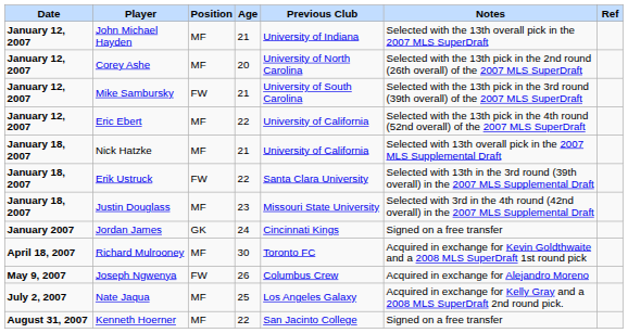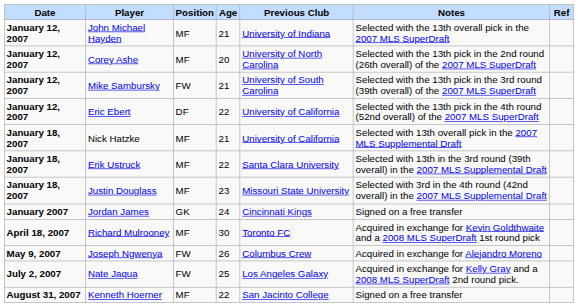 <table class="wikitable" style="text-align:left; font-size:95%;">
 <tr>
 <th style="background:#c2ddff; width:120px;">Date</th>
 <th style="background:#c2ddff; width:130px;">Player</th>
 <th style="background:#c2ddff; width:50px;">Position</th>
 <th style="background:#c2ddff; width:30px;">Age</th>
 <th style="background:#c2ddff; width:170px;">Previous Club</th>
 <th style="background:#c2ddff; width:300px;">Notes</th>
 <th style="background:#c2ddff; width:30px;">Ref</th>
 </tr>
 <tr>
 <td><strong>January 12, 2007</strong></td>
 <td> <a href='#'>John Michael Hayden</a></td>
 <td>MF</td>
 <td>21</td>
 <td><a href='#'>University of Indiana</a></td>
 <td>Selected with the 13th overall pick in the <a href='#'>2007 MLS SuperDraft</a></td>
 <td></td>
 </tr>
 <tr>
 <td><strong>January 12, 2007</strong></td>
 <td> <a href='#'>Corey Ashe</a></td>
 <td>MF</td>
 <td>20</td>
 <td><a href='#'>University of North Carolina</a></td>
 <td>Selected with the 13th pick in the 2nd round (26th overall) of the <a href='#'>2007 MLS SuperDraft</a></td>
 <td></td>
 </tr>
 <tr>
 <td><strong>January 12, 2007</strong></td>
 <td> <a href='#'>Mike Sambursky</a></td>
 <td>FW</td>
 <td>21</td>
 <td><a href='#'>University of South Carolina</a></td>
 <td>Selected with the 13th pick in the 3rd round (39th overall) of the <a href='#'>2007 MLS SuperDraft</a></td>
 <td></td>
 </tr>
 <tr>
 <td><strong>January 12, 2007</strong></td>
 <td> <a href='#'>Eric Ebert</a></td>
-<td>MF</td>
+<td>DF</td>
 <td>22</td>
 <td><a href='#'>University of California</a></td>
 <td>Selected with the 13th pick in the 4th round (52nd overall) of the <a href='#'>2007 MLS SuperDraft</a></td>
 <td></td>
 </tr>
 <tr>
 <td><strong>January 18, 2007</strong></td>
 <td> Nick Hatzke</td>
 <td>MF</td>
 <td>21</td>
 <td><a href='#'>University of California</a></td>
 <td>Selected with 13th overall pick in the <a href='#'>2007 MLS Supplemental Draft</a></td>
 <td></td>
 </tr>
 <tr>
 <td><strong>January 18, 2007</strong></td>
 <td> <a href='#'>Erik Ustruck</a></td>
-<td>FW</td>
+<td>MF</td>
 <td>22</td>
 <td><a href='#'>Santa Clara University</a></td>
 <td>Selected with 13th in the 3rd round (39th overall) in the <a href='#'>2007 MLS Supplemental Draft</a></td>
 <td></td>
 </tr>
 <tr>
 <td><strong>January 18, 2007</strong></td>
 <td> <a href='#'>Justin Douglass</a></td>
 <td>MF</td>
 <td>23</td>
 <td><a href='#'>Missouri State University</a></td>
 <td>Selected with 3rd in the 4th round (42nd overall) in the <a href='#'>2007 MLS Supplemental Draft</a></td>
 <td></td>
 </tr>
 <tr>
 <td><strong>January 2007</strong></td>
 <td> <a href='#'>Jordan James</a></td>
 <td>GK</td>
 <td>24</td>
 <td> <a href='#'>Cincinnati Kings</a></td>
 <td>Signed on a free transfer</td>
 <td></td>
 </tr>
 <tr>
 <td><strong>April 18, 2007</strong></td>
 <td> <a href='#'>Richard Mulrooney</a></td>
 <td>MF</td>
 <td>30</td>
 <td> <a href='#'>Toronto FC</a></td>
 <td>Acquired in exchange for <a href='#'>Kevin Goldthwaite</a> and a <a href='#'>2008 MLS SuperDraft</a> 1st round pick</td>
 <td></td>
 </tr>
 <tr>
 <td><strong>May 9, 2007</strong></td>
 <td> <a href='#'>Joseph Ngwenya</a></td>
 <td>FW</td>
 <td>26</td>
 <td> <a href='#'>Columbus Crew</a></td>
 <td>Acquired in exchange for <a href='#'>Alejandro Moreno</a></td>
 <td></td>
 </tr>
 <tr>
 <td><strong>July 2, 2007</strong></td>
 <td> <a href='#'>Nate Jaqua</a></td>
-<td>MF</td>
+<td>FW</td>
 <td>25</td>
 <td> <a href='#'>Los Angeles Galaxy</a></td>
 <td>Acquired in exchange for <a href='#'>Kelly Gray</a> and a <a href='#'>2008 MLS SuperDraft</a> 2nd round pick.</td>
 <td></td>
 </tr>
 <tr>
 <td><strong>August 31, 2007</strong></td>
 <td> <a href='#'>Kenneth Hoerner</a></td>
 <td>MF</td>
 <td>22</td>
 <td><a href='#'>San Jacinto College</a></td>
 <td>Signed on a free transfer</td>
 <td></td>
 </tr>
 </table>
